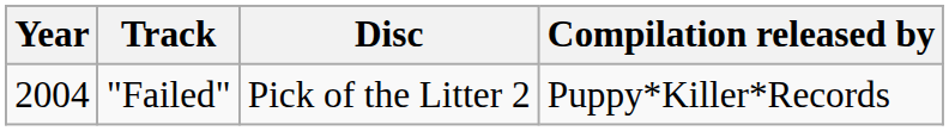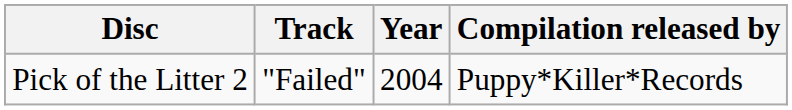 <table class="wikitable">
 <tr>
+<th>Disc</th>
+<th>Track</th>
 <th>Year</th>
-<th>Track</th>
-<th>Disc</th>
 <th>Compilation released by</th>
 </tr>
 <tr>
+<td>Pick of the Litter 2</td>
+<td>"Failed"</td>
 <td>2004</td>
-<td>"Failed"</td>
-<td>Pick of the Litter 2</td>
 <td>Puppy*Killer*Records</td>
 </tr>
 </table>
